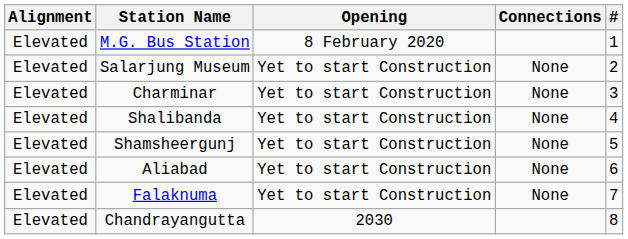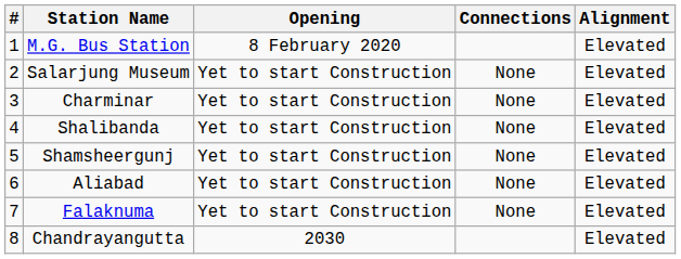 <table class="wikitable" style="text-align: center;">
 <tr>
-<th>Alignment</th>
+<th>#</th>
 <th>Station Name</th>
 <th>Opening</th>
 <th>Connections</th>
-<th>#</th>
+<th>Alignment</th>
 </tr>
 <tr>
-<td>Elevated</td>
+<td>1</td>
 <td><a href='#'>M.G. Bus Station</a></td>
 <td>8 February 2020</td>
 <td></td>
-<td>1</td>
+<td>Elevated</td>
 </tr>
 <tr>
-<td>Elevated</td>
+<td>2</td>
 <td>Salarjung Museum</td>
 <td>Yet to start Construction</td>
 <td>None</td>
-<td>2</td>
+<td>Elevated</td>
 </tr>
 <tr>
-<td>Elevated</td>
+<td>3</td>
 <td>Charminar</td>
 <td>Yet to start Construction</td>
 <td>None</td>
-<td>3</td>
+<td>Elevated</td>
 </tr>
 <tr>
-<td>Elevated</td>
+<td>4</td>
 <td>Shalibanda</td>
 <td>Yet to start Construction</td>
 <td>None</td>
-<td>4</td>
+<td>Elevated</td>
 </tr>
 <tr>
-<td>Elevated</td>
+<td>5</td>
 <td>Shamsheergunj</td>
 <td>Yet to start Construction</td>
 <td>None</td>
-<td>5</td>
+<td>Elevated</td>
 </tr>
 <tr>
-<td>Elevated</td>
+<td>6</td>
 <td>Aliabad</td>
 <td>Yet to start Construction</td>
 <td>None</td>
-<td>6</td>
+<td>Elevated</td>
 </tr>
 <tr>
-<td>Elevated</td>
+<td>7</td>
 <td><a href='#'>Falaknuma</a></td>
 <td>Yet to start Construction</td>
 <td>None</td>
-<td>7</td>
+<td>Elevated</td>
 </tr>
 <tr>
-<td>Elevated</td>
+<td>8</td>
 <td>Chandrayangutta</td>
 <td>2030</td>
 <td></td>
-<td>8</td>
+<td>Elevated</td>
 </tr>
 </table>
